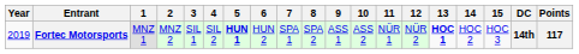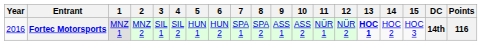 <table class="wikitable" style="text-align:center; font-size:85%">
 <tr>
 <th>Year</th>
 <th>Entrant</th>
 <th>1</th>
 <th>2</th>
 <th>3</th>
 <th>4</th>
 <th>5</th>
 <th>6</th>
 <th>7</th>
 <th>8</th>
 <th>9</th>
 <th>10</th>
 <th>11</th>
 <th>12</th>
 <th>13</th>
 <th>14</th>
 <th>15</th>
 <th>DC</th>
 <th>Points</th>
 </tr>
 <tr>
-<td><a href='#'>2019</a></td>
+<td><a href='#'>2016</a></td>
 <th nowrap><a href='#'>Fortec Motorsports</a></th>
 <td style="background:#dfdfdf;"><a href='#'>MNZ<br>1</a><br></td>
 <td style="background:#dfffdf;"><a href='#'>MNZ<br>2</a><br></td>
 <td style="background:#dfffdf;"><a href='#'>SIL<br>1</a><br></td>
 <td style="background:#dfffdf;"><a href='#'>SIL<br>2</a><br></td>
-<td style="background:#dfffdf;"><strong><a href='#'>HUN<br>1</a><br></strong></td>
+<td style="background:#dfffdf;"><a href='#'>HUN<br>1</a><br></td>
 <td style="background:#dfffdf;"><a href='#'>HUN<br>2</a><br></td>
 <td style="background:#dfffdf;"><a href='#'>SPA<br>1</a><br></td>
 <td style="background:#dfffdf;"><a href='#'>SPA<br>2</a><br></td>
 <td style="background:#dfffdf;"><a href='#'>ASS<br>1</a><br></td>
 <td style="background:#dfffdf;"><a href='#'>ASS<br>2</a><br></td>
 <td style="background:#dfffdf;"><a href='#'>NÜR<br>1</a><br></td>
 <td style="background:#dfffdf;"><a href='#'>NÜR<br>2</a><br></td>
 <td style="background:#;"><strong><a href='#'>HOC<br>1</a><br></strong></td>
 <td style="background:#;"><a href='#'>HOC<br>2</a><br></td>
 <td style="background:#;"><a href='#'>HOC<br>3</a><br></td>
 <th>14th</th>
-<th>117</th>
+<th>116</th>
 </tr>
 </table>
